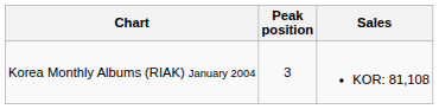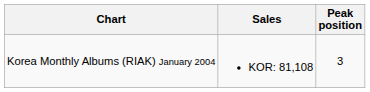 <table class="wikitable">
 <tr>
 <th>Chart</th>
+<th>Sales</th>
 <th>Peak<br>position</th>
-<th>Sales</th>
 </tr>
 <tr>
 <td>Korea Monthly Albums (RIAK) <small>January 2004</small></td>
+<td><br><ul><li>KOR: 81,108</li></ul></td>
 <td style="text-align:center">3</td>
-<td><br><ul><li>KOR: 81,108</li></ul></td>
 </tr>
 </table>
